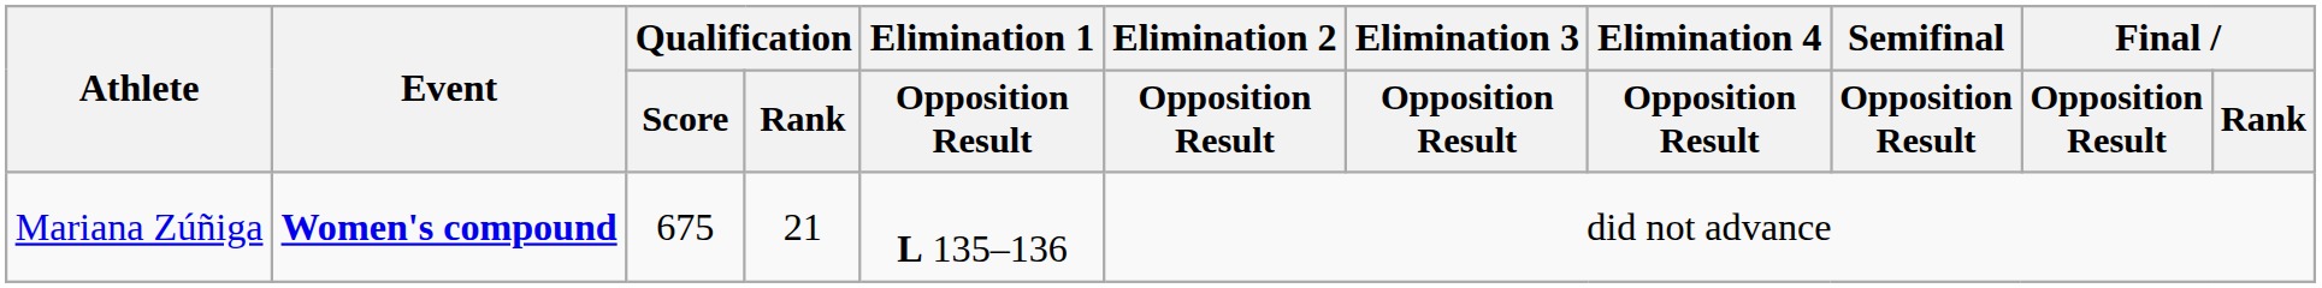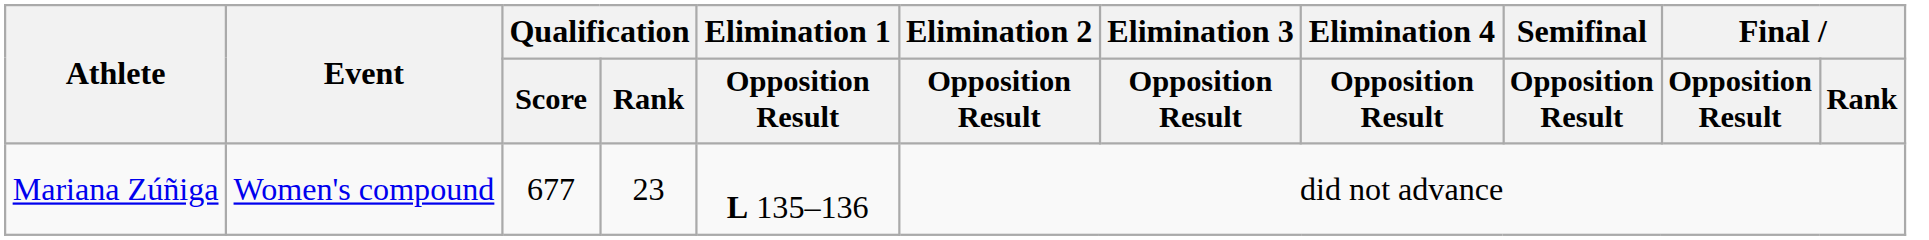 <table class=wikitable style=font-size:90%;text-align:center>
 <tr>
 <th rowspan=2>Athlete</th>
 <th rowspan=2>Event</th>
 <th colspan=2>Qualification</th>
 <th>Elimination 1</th>
 <th>Elimination 2</th>
 <th>Elimination 3</th>
 <th>Elimination 4</th>
 <th>Semifinal</th>
 <th colspan=2>Final / </th>
 </tr>
 <tr style=font-size:95%>
 <th>Score</th>
 <th>Rank</th>
 <th>Opposition<br>Result</th>
 <th>Opposition<br>Result</th>
 <th>Opposition<br>Result</th>
 <th>Opposition<br>Result</th>
 <th>Opposition<br>Result</th>
 <th>Opposition<br>Result</th>
 <th>Rank</th>
 </tr>
 <tr>
 <td align=left><a href='#'>Mariana Zúñiga</a></td>
-<td align=left><strong><a href='#'>Women's compound</a></strong></td>
-<td>675</td>
-<td>21</td>
+<td align=left><a href='#'>Women's compound</a></td>
+<td>677</td>
+<td>23</td>
 <td><br><strong>L</strong> 135–136</td>
 <td colspan=6>did not advance</td>
 </tr>
 </table>
